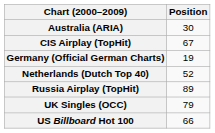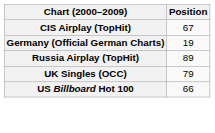 <table class="wikitable sortable plainrowheaders" style="text-align:center">
 <tr>
 <th scope="col">Chart (2000–2009)</th>
 <th scope="col">Position</th>
-</tr>
-<tr>
-<th scope="row">Australia (ARIA)</th>
-<td>30</td>
 </tr>
 <tr>
 <th scope="row">CIS Airplay (TopHit)</th>
 <td>67</td>
 </tr>
 <tr>
 <th scope="row">Germany (Official German Charts)</th>
 <td>19</td>
-</tr>
-<tr>
-<th scope="row">Netherlands (Dutch Top 40)</th>
-<td>52</td>
 </tr>
 <tr>
 <th scope="row">Russia Airplay (TopHit)</th>
 <td>89</td>
 </tr>
 <tr>
 <th scope="row">UK Singles (OCC)</th>
 <td>79</td>
 </tr>
 <tr>
 <th scope="row">US <em>Billboard</em> Hot 100</th>
 <td>66</td>
 </tr>
 </table>
